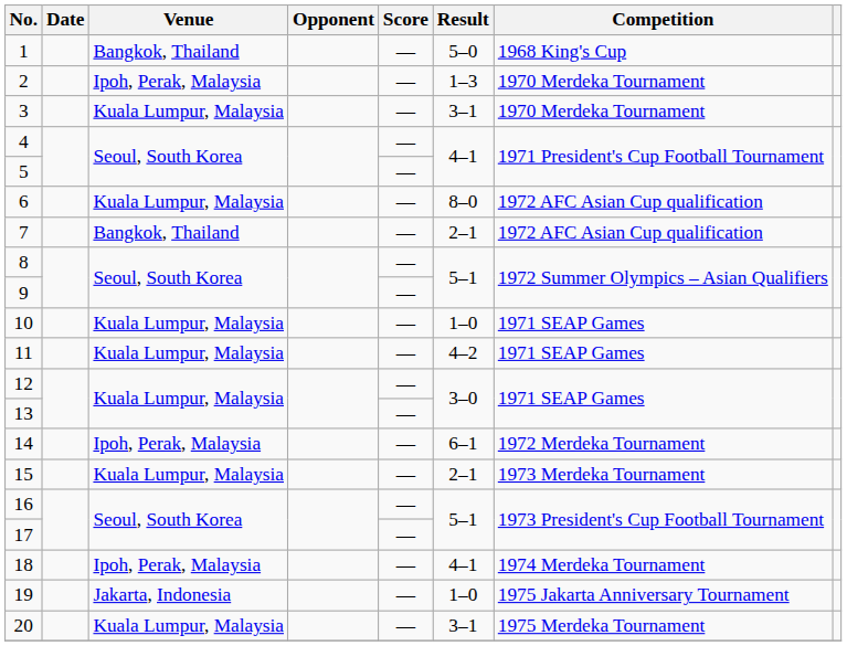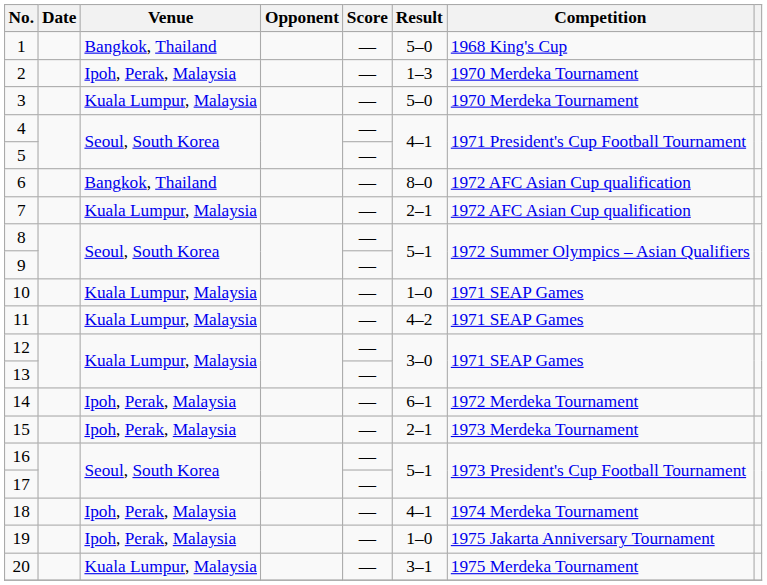 <table class="wikitable sortable">
 <tr>
 <th scope="col">No.</th>
 <th scope="col">Date</th>
 <th scope="col">Venue</th>
 <th scope="col">Opponent</th>
 <th scope="col">Score</th>
 <th scope="col">Result</th>
 <th scope="col">Competition</th>
 <th scope="col" class="unsortable"></th>
 </tr>
 <tr>
 <td style="text-align:center">1</td>
 <td></td>
 <td><a href='#'>Bangkok</a>, <a href='#'>Thailand</a></td>
 <td></td>
 <td style="text-align:center">—</td>
 <td style="text-align:center">5–0</td>
 <td><a href='#'>1968 King's Cup</a></td>
 <td></td>
 </tr>
 <tr>
 <td style="text-align:center">2</td>
 <td></td>
 <td><a href='#'>Ipoh</a>, <a href='#'>Perak</a>, <a href='#'>Malaysia</a></td>
 <td></td>
 <td style="text-align:center">—</td>
 <td style="text-align:center">1–3</td>
 <td><a href='#'>1970 Merdeka Tournament</a></td>
 <td></td>
 </tr>
 <tr>
 <td style="text-align:center">3</td>
 <td></td>
 <td><a href='#'>Kuala Lumpur</a>, <a href='#'>Malaysia</a></td>
 <td></td>
 <td style="text-align:center">—</td>
-<td style="text-align:center">3–1</td>
+<td style="text-align:center">5–0</td>
 <td><a href='#'>1970 Merdeka Tournament</a></td>
 <td></td>
 </tr>
 <tr>
 <td style="text-align:center">4</td>
 <td rowspan="2"></td>
 <td rowspan="2"><a href='#'>Seoul</a>, <a href='#'>South Korea</a></td>
 <td rowspan="2"></td>
 <td style="text-align:center">—</td>
 <td rowspan="2" style="text-align:center">4–1</td>
 <td rowspan="2"><a href='#'>1971 President's Cup Football Tournament</a></td>
 <td rowspan="2"></td>
 </tr>
 <tr>
 <td style="text-align:center">5</td>
 <td style="text-align:center">—</td>
 </tr>
 <tr>
 <td style="text-align:center">6</td>
 <td></td>
-<td><a href='#'>Kuala Lumpur</a>, <a href='#'>Malaysia</a></td>
+<td><a href='#'>Bangkok</a>, <a href='#'>Thailand</a></td>
 <td></td>
 <td style="text-align:center">—</td>
 <td style="text-align:center">8–0</td>
 <td><a href='#'>1972 AFC Asian Cup qualification</a></td>
 <td></td>
 </tr>
 <tr>
 <td style="text-align:center">7</td>
 <td></td>
-<td><a href='#'>Bangkok</a>, <a href='#'>Thailand</a></td>
+<td><a href='#'>Kuala Lumpur</a>, <a href='#'>Malaysia</a></td>
 <td></td>
 <td style="text-align:center">—</td>
 <td style="text-align:center">2–1</td>
 <td><a href='#'>1972 AFC Asian Cup qualification</a></td>
 <td></td>
 </tr>
 <tr>
 <td style="text-align:center">8</td>
 <td rowspan="2"></td>
 <td rowspan="2"><a href='#'>Seoul</a>, <a href='#'>South Korea</a></td>
 <td rowspan="2"></td>
 <td style="text-align:center">—</td>
 <td rowspan="2" style="text-align:center">5–1</td>
 <td rowspan="2"><a href='#'>1972 Summer Olympics – Asian Qualifiers</a></td>
 <td rowspan="2"></td>
 </tr>
 <tr>
 <td style="text-align:center">9</td>
 <td style="text-align:center">—</td>
 </tr>
 <tr>
 <td style="text-align:center">10</td>
 <td></td>
 <td><a href='#'>Kuala Lumpur</a>, <a href='#'>Malaysia</a></td>
 <td></td>
 <td style="text-align:center">—</td>
 <td style="text-align:center">1–0</td>
 <td><a href='#'>1971 SEAP Games</a></td>
 <td></td>
 </tr>
 <tr>
 <td style="text-align:center">11</td>
 <td></td>
 <td><a href='#'>Kuala Lumpur</a>, <a href='#'>Malaysia</a></td>
 <td></td>
 <td style="text-align:center">—</td>
 <td style="text-align:center">4–2</td>
 <td><a href='#'>1971 SEAP Games</a></td>
 <td></td>
 </tr>
 <tr>
 <td style="text-align:center">12</td>
 <td rowspan="2"></td>
 <td rowspan="2"><a href='#'>Kuala Lumpur</a>, <a href='#'>Malaysia</a></td>
 <td rowspan="2"></td>
 <td style="text-align:center">—</td>
 <td rowspan="2" style="text-align:center">3–0</td>
 <td rowspan="2"><a href='#'>1971 SEAP Games</a></td>
 <td rowspan="2"></td>
 </tr>
 <tr>
 <td style="text-align:center">13</td>
 <td style="text-align:center">—</td>
 </tr>
 <tr>
 <td style="text-align:center">14</td>
 <td></td>
 <td><a href='#'>Ipoh</a>, <a href='#'>Perak</a>, <a href='#'>Malaysia</a></td>
 <td></td>
 <td style="text-align:center">—</td>
 <td style="text-align:center">6–1</td>
 <td><a href='#'>1972 Merdeka Tournament</a></td>
 <td></td>
 </tr>
 <tr>
 <td style="text-align:center">15</td>
 <td></td>
-<td><a href='#'>Kuala Lumpur</a>, <a href='#'>Malaysia</a></td>
+<td><a href='#'>Ipoh</a>, <a href='#'>Perak</a>, <a href='#'>Malaysia</a></td>
 <td></td>
 <td style="text-align:center">—</td>
 <td style="text-align:center">2–1</td>
 <td><a href='#'>1973 Merdeka Tournament</a></td>
 <td></td>
 </tr>
 <tr>
 <td style="text-align:center">16</td>
 <td rowspan="2"></td>
 <td rowspan="2"><a href='#'>Seoul</a>, <a href='#'>South Korea</a></td>
 <td rowspan="2"></td>
 <td style="text-align:center">—</td>
 <td rowspan="2" style="text-align:center">5–1</td>
 <td rowspan="2"><a href='#'>1973 President's Cup Football Tournament</a></td>
 <td rowspan="2"></td>
 </tr>
 <tr>
 <td style="text-align:center">17</td>
 <td style="text-align:center">—</td>
 </tr>
 <tr>
 <td style="text-align:center">18</td>
 <td></td>
 <td><a href='#'>Ipoh</a>, <a href='#'>Perak</a>, <a href='#'>Malaysia</a></td>
 <td></td>
 <td style="text-align:center">—</td>
 <td style="text-align:center">4–1</td>
 <td><a href='#'>1974 Merdeka Tournament</a></td>
 <td></td>
 </tr>
 <tr>
 <td style="text-align:center">19</td>
 <td></td>
-<td><a href='#'>Jakarta</a>, <a href='#'>Indonesia</a></td>
+<td><a href='#'>Ipoh</a>, <a href='#'>Perak</a>, <a href='#'>Malaysia</a></td>
 <td></td>
 <td style="text-align:center">—</td>
 <td style="text-align:center">1–0</td>
 <td><a href='#'>1975 Jakarta Anniversary Tournament</a></td>
 <td></td>
 </tr>
 <tr>
 <td style="text-align:center">20</td>
 <td></td>
 <td><a href='#'>Kuala Lumpur</a>, <a href='#'>Malaysia</a></td>
 <td></td>
 <td style="text-align:center">—</td>
 <td style="text-align:center">3–1</td>
 <td><a href='#'>1975 Merdeka Tournament</a></td>
 <td></td>
 </tr>
 <tr>
 </tr>
 </table>
